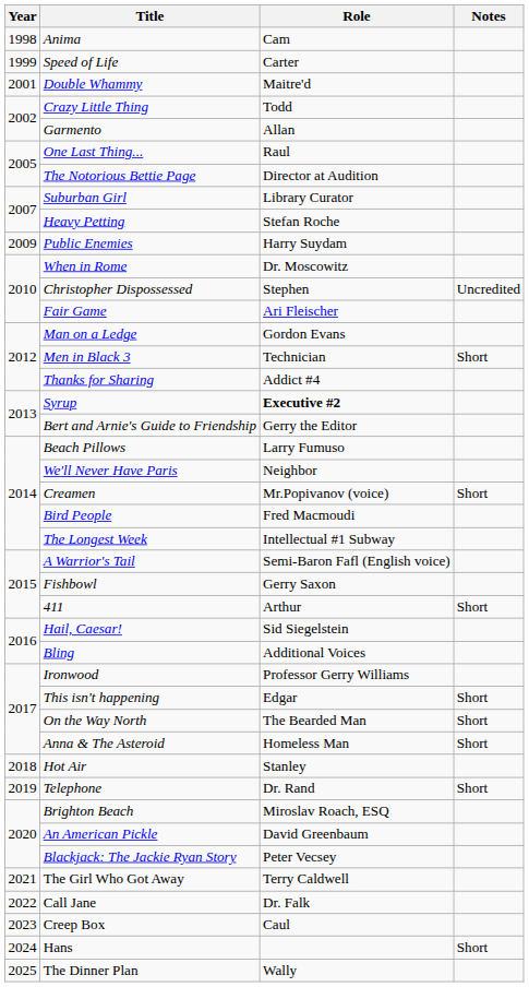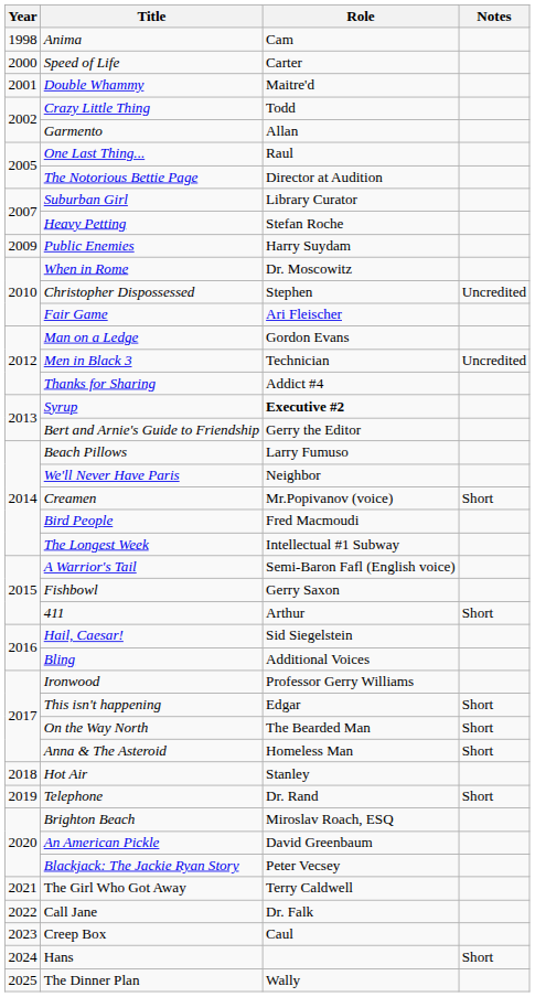 <table class="wikitable sortable">
 <tr>
 <th>Year</th>
 <th>Title</th>
 <th>Role</th>
 <th>Notes</th>
 </tr>
 <tr>
 <td>1998</td>
 <td><em>Anima</em></td>
 <td>Cam</td>
 <td></td>
 </tr>
 <tr>
-<td>1999</td>
+<td>2000</td>
 <td><em>Speed of Life</em></td>
 <td>Carter</td>
 <td></td>
 </tr>
 <tr>
 <td>2001</td>
 <td><em><a href='#'>Double Whammy</a></em></td>
 <td>Maitre'd</td>
 <td></td>
 </tr>
 <tr>
 <td rowspan="2">2002</td>
 <td><em><a href='#'>Crazy Little Thing</a></em></td>
 <td>Todd</td>
 <td></td>
 </tr>
 <tr>
 <td><em>Garmento</em></td>
 <td>Allan</td>
 <td></td>
 </tr>
 <tr>
 <td rowspan="2">2005</td>
 <td><em><a href='#'>One Last Thing...</a></em></td>
 <td>Raul</td>
 <td></td>
 </tr>
 <tr>
 <td><em><a href='#'>The Notorious Bettie Page</a></em></td>
 <td>Director at Audition</td>
 <td></td>
 </tr>
 <tr>
 <td rowspan="2">2007</td>
 <td><em><a href='#'>Suburban Girl</a></em></td>
 <td>Library Curator</td>
 <td></td>
 </tr>
 <tr>
 <td><em><a href='#'>Heavy Petting</a></em></td>
 <td>Stefan Roche</td>
 <td></td>
 </tr>
 <tr>
 <td>2009</td>
 <td><em><a href='#'>Public Enemies</a></em></td>
 <td>Harry Suydam</td>
 <td></td>
 </tr>
 <tr>
 <td rowspan="3">2010</td>
 <td><em><a href='#'>When in Rome</a></em></td>
 <td>Dr. Moscowitz</td>
 <td></td>
 </tr>
 <tr>
 <td><em>Christopher Dispossessed</em></td>
 <td>Stephen</td>
 <td>Uncredited</td>
 </tr>
 <tr>
 <td><em><a href='#'>Fair Game</a></em></td>
 <td><a href='#'>Ari Fleischer</a></td>
 <td></td>
 </tr>
 <tr>
 <td rowspan="3">2012</td>
 <td><em><a href='#'>Man on a Ledge</a></em></td>
 <td>Gordon Evans</td>
 <td></td>
 </tr>
 <tr>
 <td><em><a href='#'>Men in Black 3</a></em></td>
 <td>Technician</td>
-<td>Short</td>
+<td>Uncredited</td>
 </tr>
 <tr>
 <td><em><a href='#'>Thanks for Sharing</a></em></td>
 <td>Addict #4</td>
 <td></td>
 </tr>
 <tr>
 <td rowspan="2">2013</td>
 <td><em><a href='#'>Syrup</a></em></td>
 <td><strong>Executive #2</strong></td>
 <td></td>
 </tr>
 <tr>
 <td><em>Bert and Arnie's Guide to Friendship</em></td>
 <td>Gerry the Editor</td>
 <td></td>
 </tr>
 <tr>
 <td rowspan="5">2014</td>
 <td><em>Beach Pillows</em></td>
 <td>Larry Fumuso</td>
 <td></td>
 </tr>
 <tr>
 <td><em><a href='#'>We'll Never Have Paris</a></em></td>
 <td>Neighbor</td>
 <td></td>
 </tr>
 <tr>
 <td><em>Creamen</em></td>
 <td>Mr.Popivanov (voice)</td>
 <td>Short</td>
 </tr>
 <tr>
 <td><em><a href='#'>Bird People</a></em></td>
 <td>Fred Macmoudi</td>
 <td></td>
 </tr>
 <tr>
 <td><em><a href='#'>The Longest Week</a></em></td>
 <td>Intellectual #1 Subway</td>
 <td></td>
 </tr>
 <tr>
 <td rowspan="3">2015</td>
 <td><em><a href='#'>A Warrior's Tail</a></em></td>
 <td>Semi-Baron Fafl (English voice)</td>
 <td></td>
 </tr>
 <tr>
 <td><em>Fishbowl</em></td>
 <td>Gerry Saxon</td>
 <td></td>
 </tr>
 <tr>
 <td><em>411</em></td>
 <td>Arthur</td>
 <td>Short</td>
 </tr>
 <tr>
 <td rowspan="2">2016</td>
 <td><em><a href='#'>Hail, Caesar!</a></em></td>
 <td>Sid Siegelstein</td>
 <td></td>
 </tr>
 <tr>
 <td><em><a href='#'>Bling</a></em></td>
 <td>Additional Voices</td>
 <td></td>
 </tr>
 <tr>
 <td rowspan="4">2017</td>
 <td><em>Ironwood</em></td>
 <td>Professor Gerry Williams</td>
 <td></td>
 </tr>
 <tr>
 <td><em>This isn't happening</em></td>
 <td>Edgar</td>
 <td>Short</td>
 </tr>
 <tr>
 <td><em>On the Way North</em></td>
 <td>The Bearded Man</td>
 <td>Short</td>
 </tr>
 <tr>
 <td><em>Anna & The Asteroid</em></td>
 <td>Homeless Man</td>
 <td>Short</td>
 </tr>
 <tr>
 <td>2018</td>
 <td><em>Hot Air</em></td>
 <td>Stanley</td>
 <td></td>
 </tr>
 <tr>
 <td>2019</td>
 <td><em>Telephone</em></td>
 <td>Dr. Rand</td>
 <td>Short</td>
 </tr>
 <tr>
 <td rowspan="3">2020</td>
 <td><em>Brighton Beach</em></td>
 <td>Miroslav Roach, ESQ</td>
 <td></td>
 </tr>
 <tr>
 <td><em><a href='#'>An American Pickle</a></em></td>
 <td>David Greenbaum</td>
 <td></td>
 </tr>
 <tr>
 <td><em><a href='#'>Blackjack: The Jackie Ryan Story</a></em></td>
 <td>Peter Vecsey</td>
 <td></td>
 </tr>
 <tr>
 <td>2021</td>
 <td>The Girl Who Got Away</td>
 <td>Terry Caldwell</td>
 <td></td>
 </tr>
 <tr>
 <td>2022</td>
 <td>Call Jane</td>
 <td>Dr. Falk</td>
 <td></td>
 </tr>
 <tr>
 <td>2023</td>
 <td>Creep Box</td>
 <td>Caul</td>
 <td></td>
 </tr>
 <tr>
 <td>2024</td>
 <td>Hans</td>
 <td></td>
 <td>Short</td>
 </tr>
 <tr>
 <td>2025</td>
 <td>The Dinner Plan</td>
 <td>Wally</td>
 <td></td>
 </tr>
 </table>
